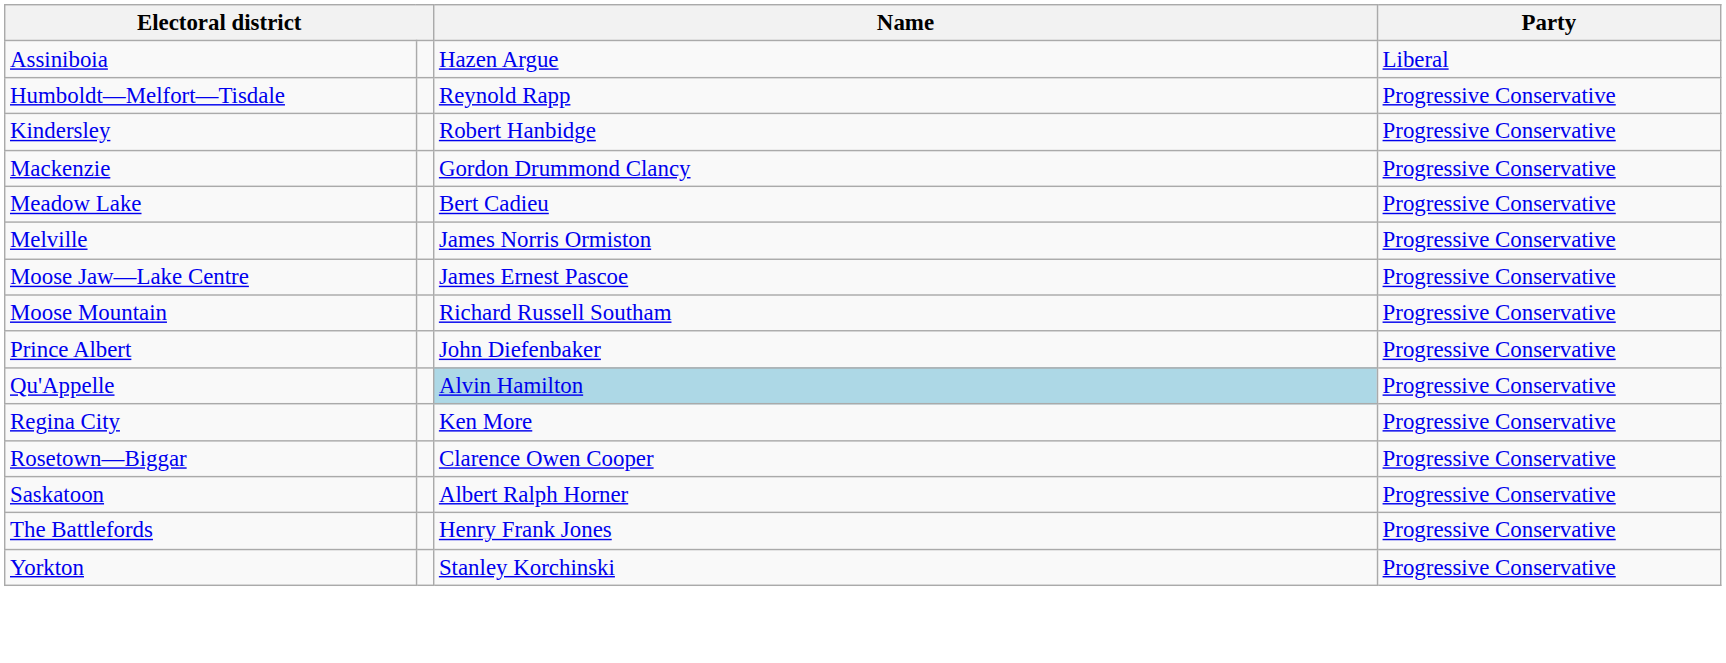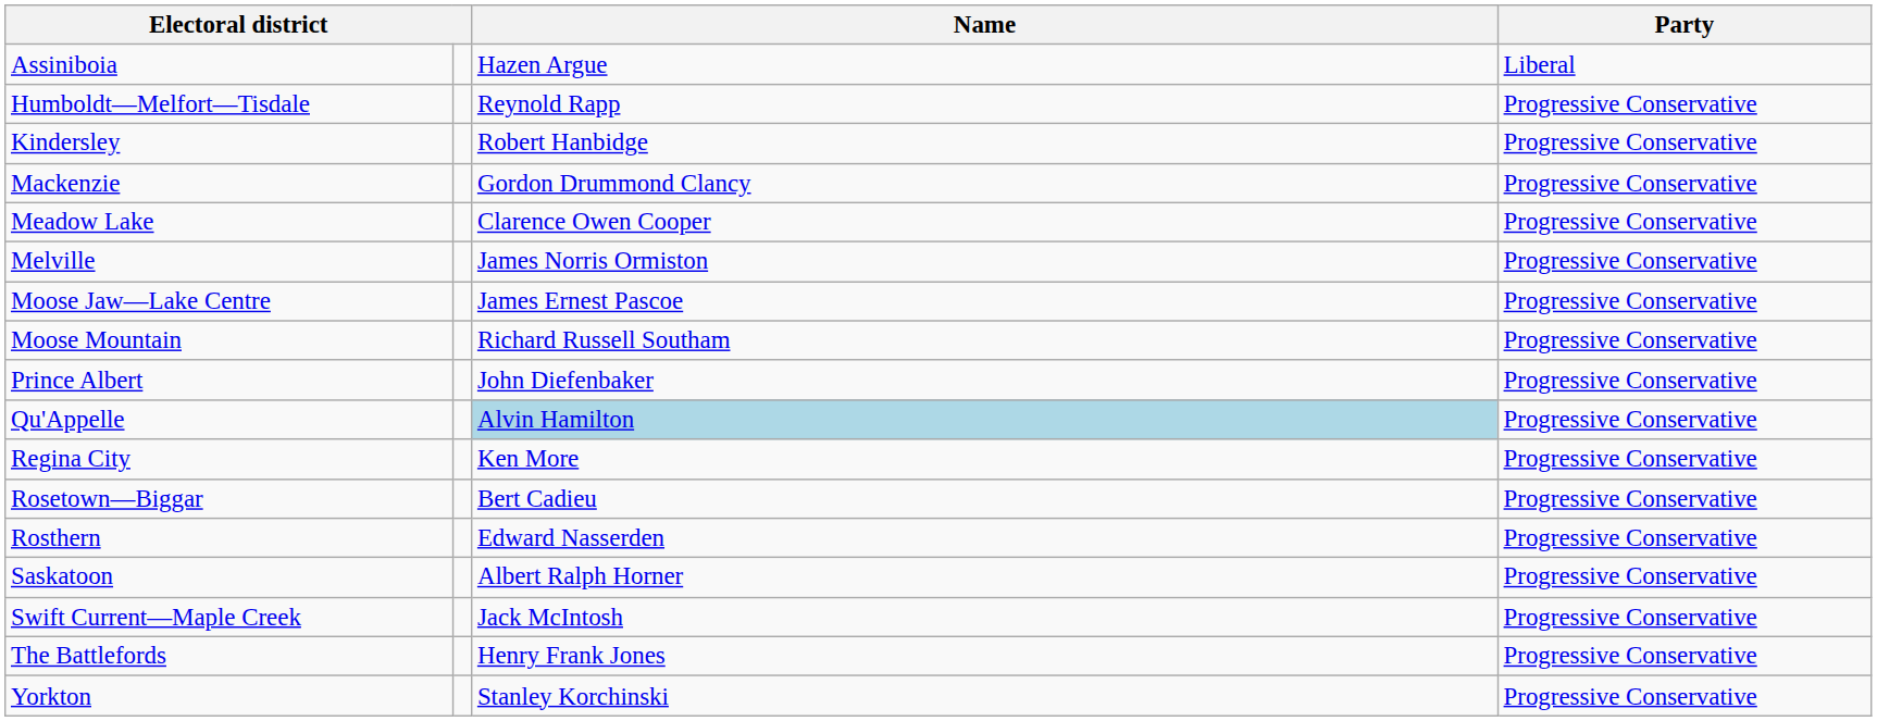 <table class="wikitable" width=95%>
 <tr>
 <th colspan=2 width=25%>Electoral district</th>
 <th>Name</th>
 <th width=20%>Party</th>
 </tr>
 <tr>
 <td width=24%><a href='#'>Assiniboia</a></td>
 <td></td>
 <td><a href='#'>Hazen Argue</a></td>
 <td><a href='#'>Liberal</a></td>
 </tr>
 <tr>
 <td><a href='#'>Humboldt—Melfort—Tisdale</a></td>
 <td></td>
 <td><a href='#'>Reynold Rapp</a></td>
 <td><a href='#'>Progressive Conservative</a></td>
 </tr>
 <tr>
 <td><a href='#'>Kindersley</a></td>
 <td></td>
 <td><a href='#'>Robert Hanbidge</a></td>
 <td><a href='#'>Progressive Conservative</a></td>
 </tr>
 <tr>
 <td><a href='#'>Mackenzie</a></td>
 <td></td>
 <td><a href='#'>Gordon Drummond Clancy</a></td>
 <td><a href='#'>Progressive Conservative</a></td>
 </tr>
 <tr>
 <td><a href='#'>Meadow Lake</a></td>
 <td></td>
-<td><a href='#'>Bert Cadieu</a></td>
+<td><a href='#'>Clarence Owen Cooper</a></td>
 <td><a href='#'>Progressive Conservative</a></td>
 </tr>
 <tr>
 <td><a href='#'>Melville</a></td>
 <td></td>
 <td><a href='#'>James Norris Ormiston</a></td>
 <td><a href='#'>Progressive Conservative</a></td>
 </tr>
 <tr>
 <td><a href='#'>Moose Jaw—Lake Centre</a></td>
 <td></td>
 <td><a href='#'>James Ernest Pascoe</a></td>
 <td><a href='#'>Progressive Conservative</a></td>
 </tr>
 <tr>
 <td><a href='#'>Moose Mountain</a></td>
 <td></td>
 <td><a href='#'>Richard Russell Southam</a></td>
 <td><a href='#'>Progressive Conservative</a></td>
 </tr>
 <tr>
 <td><a href='#'>Prince Albert</a></td>
 <td></td>
 <td><a href='#'>John Diefenbaker</a></td>
 <td><a href='#'>Progressive Conservative</a></td>
 </tr>
 <tr>
 <td><a href='#'>Qu'Appelle</a></td>
 <td></td>
 <td style="background: lightblue;"><a href='#'>Alvin Hamilton</a></td>
 <td><a href='#'>Progressive Conservative</a></td>
 </tr>
 <tr>
 <td><a href='#'>Regina City</a></td>
 <td></td>
 <td><a href='#'>Ken More</a></td>
 <td><a href='#'>Progressive Conservative</a></td>
 </tr>
 <tr>
 <td><a href='#'>Rosetown—Biggar</a></td>
 <td></td>
-<td><a href='#'>Clarence Owen Cooper</a></td>
+<td><a href='#'>Bert Cadieu</a></td>
+<td><a href='#'>Progressive Conservative</a></td>
+</tr>
+<tr>
+<td><a href='#'>Rosthern</a></td>
+<td></td>
+<td><a href='#'>Edward Nasserden</a></td>
 <td><a href='#'>Progressive Conservative</a></td>
 </tr>
 <tr>
 <td><a href='#'>Saskatoon</a></td>
 <td></td>
 <td><a href='#'>Albert Ralph Horner</a></td>
+<td><a href='#'>Progressive Conservative</a></td>
+</tr>
+<tr>
+<td><a href='#'>Swift Current—Maple Creek</a></td>
+<td></td>
+<td><a href='#'>Jack McIntosh</a></td>
 <td><a href='#'>Progressive Conservative</a></td>
 </tr>
 <tr>
 <td><a href='#'>The Battlefords</a></td>
 <td></td>
 <td><a href='#'>Henry Frank Jones</a></td>
 <td><a href='#'>Progressive Conservative</a></td>
 </tr>
 <tr>
 <td><a href='#'>Yorkton</a></td>
 <td></td>
 <td><a href='#'>Stanley Korchinski</a></td>
 <td><a href='#'>Progressive Conservative</a></td>
 </tr>
 </table>
